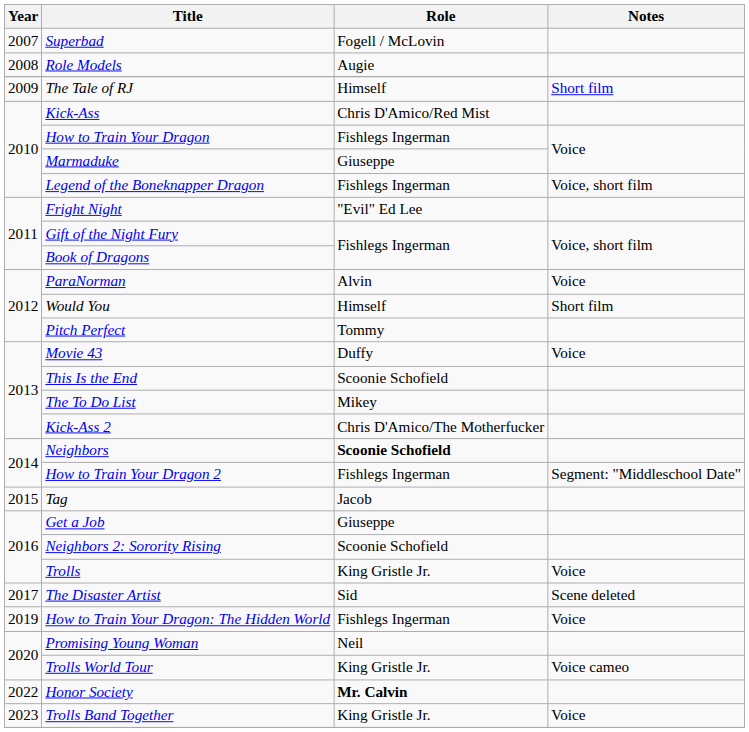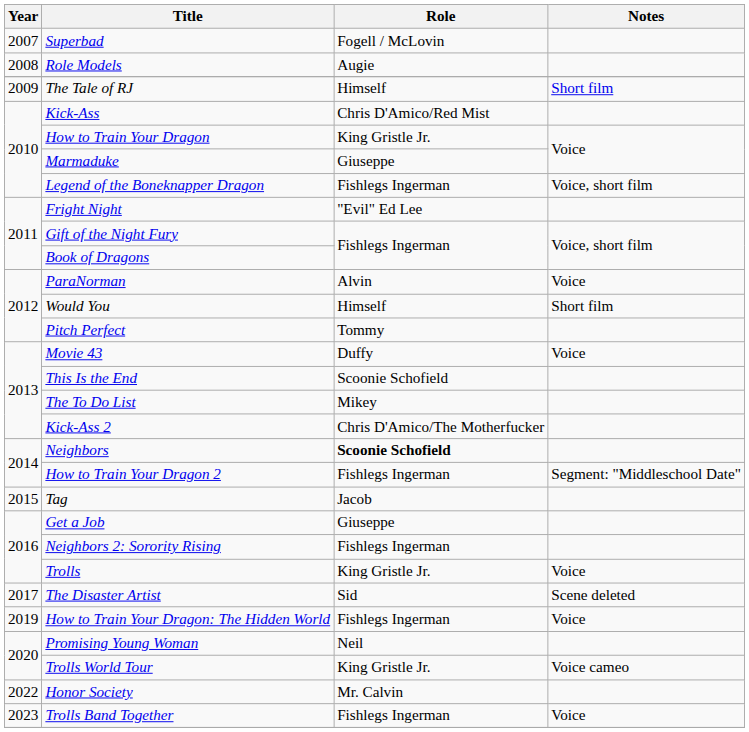 <table class="wikitable sortable">
 <tr>
 <th>Year</th>
 <th>Title</th>
 <th>Role</th>
 <th>Notes</th>
 </tr>
 <tr>
 <td>2007</td>
 <td><em><a href='#'>Superbad</a></em></td>
 <td>Fogell / McLovin</td>
 <td></td>
 </tr>
 <tr>
 <td>2008</td>
 <td><em><a href='#'>Role Models</a></em></td>
 <td>Augie</td>
 <td></td>
 </tr>
 <tr |rowspan=2|2009||>
 </tr>
 <tr>
 <td>2009</td>
 <td><em>The Tale of RJ</em></td>
 <td>Himself</td>
 <td><a href='#'>Short film</a></td>
 </tr>
 <tr>
 <td rowspan=4>2010</td>
 <td><em><a href='#'>Kick-Ass</a></em></td>
 <td>Chris D'Amico/Red Mist</td>
 <td></td>
 </tr>
 <tr>
 <td><em><a href='#'>How to Train Your Dragon</a></em></td>
-<td>Fishlegs Ingerman</td>
+<td>King Gristle Jr.</td>
 <td rowspan="2">Voice</td>
 </tr>
 <tr>
 <td><em><a href='#'>Marmaduke</a></em></td>
 <td>Giuseppe</td>
 </tr>
 <tr>
 <td><em><a href='#'>Legend of the Boneknapper Dragon</a></em></td>
 <td>Fishlegs Ingerman</td>
 <td>Voice, short film</td>
 </tr>
 <tr>
 <td rowspan=3>2011</td>
 <td><em><a href='#'>Fright Night</a></em></td>
 <td>"Evil" Ed Lee</td>
 <td></td>
 </tr>
 <tr>
 <td><em><a href='#'>Gift of the Night Fury</a></em></td>
 <td rowspan="2">Fishlegs Ingerman</td>
 <td rowspan="2">Voice, short film</td>
 </tr>
 <tr>
 <td><em><a href='#'>Book of Dragons</a></em></td>
 </tr>
 <tr>
 <td rowspan=3>2012</td>
 <td><em><a href='#'>ParaNorman</a></em></td>
 <td>Alvin</td>
 <td>Voice</td>
 </tr>
 <tr>
 <td><em>Would You</em></td>
 <td>Himself</td>
 <td>Short film</td>
 </tr>
 <tr>
 <td><em><a href='#'>Pitch Perfect</a></em></td>
 <td>Tommy</td>
 <td></td>
 </tr>
 <tr>
 <td rowspan=4>2013</td>
 <td><em><a href='#'>Movie 43</a></em></td>
 <td>Duffy</td>
 <td>Voice</td>
 </tr>
 <tr>
 <td><em><a href='#'>This Is the End</a></em></td>
 <td>Scoonie Schofield</td>
 <td></td>
 </tr>
 <tr>
 <td><em><a href='#'>The To Do List</a></em></td>
 <td>Mikey</td>
 <td></td>
 </tr>
 <tr>
 <td><em><a href='#'>Kick-Ass 2</a></em></td>
 <td>Chris D'Amico/The Motherfucker</td>
 <td></td>
 </tr>
 <tr>
 <td rowspan=2>2014</td>
 <td><em><a href='#'>Neighbors</a></em></td>
 <td><strong>Scoonie Schofield</strong></td>
 <td></td>
 </tr>
 <tr>
 <td><em><a href='#'>How to Train Your Dragon 2</a></em></td>
 <td>Fishlegs Ingerman</td>
 <td>Segment: "Middleschool Date"</td>
 </tr>
 <tr>
 <td>2015</td>
 <td><em>Tag</em></td>
 <td>Jacob</td>
 <td></td>
 </tr>
 <tr>
 <td rowspan=3>2016</td>
 <td><em><a href='#'>Get a Job</a></em></td>
 <td>Giuseppe</td>
 <td></td>
 </tr>
 <tr>
 <td><em><a href='#'>Neighbors 2: Sorority Rising</a></em></td>
-<td>Scoonie Schofield</td>
+<td>Fishlegs Ingerman</td>
 <td></td>
 </tr>
 <tr>
 <td><em><a href='#'>Trolls</a></em></td>
 <td>King Gristle Jr.</td>
 <td>Voice</td>
 </tr>
 <tr>
 <td>2017</td>
 <td><em><a href='#'>The Disaster Artist</a></em></td>
 <td>Sid</td>
 <td>Scene deleted</td>
 </tr>
 <tr>
 <td>2019</td>
 <td><em><a href='#'>How to Train Your Dragon: The Hidden World</a></em></td>
 <td>Fishlegs Ingerman</td>
 <td>Voice</td>
 </tr>
 <tr>
 <td rowspan=2>2020</td>
 <td><em><a href='#'>Promising Young Woman</a></em></td>
 <td>Neil</td>
 <td></td>
 </tr>
 <tr>
 <td><em><a href='#'>Trolls World Tour</a></em></td>
 <td>King Gristle Jr.</td>
 <td>Voice cameo</td>
 </tr>
 <tr>
 <td>2022</td>
 <td><em><a href='#'>Honor Society</a></em></td>
-<td><strong>Mr. Calvin</strong></td>
+<td>Mr. Calvin</td>
 <td></td>
 </tr>
 <tr>
 <td>2023</td>
 <td><em><a href='#'>Trolls Band Together</a></em></td>
-<td>King Gristle Jr.</td>
+<td>Fishlegs Ingerman</td>
 <td>Voice</td>
 </tr>
 <tr>
 </tr>
 </table>
